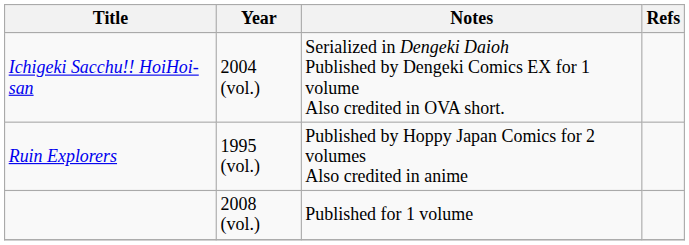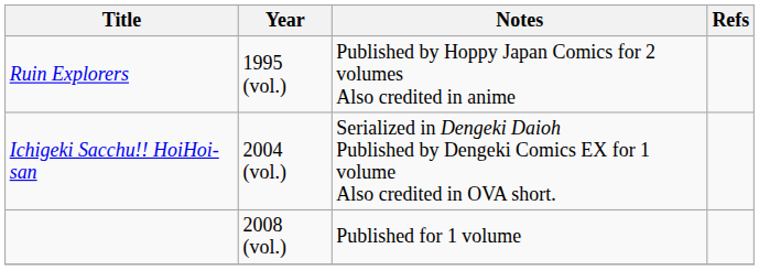 <table class="wikitable sortable">
 <tr>
 <th>Title</th>
 <th>Year</th>
 <th>Notes</th>
 <th>Refs</th>
 </tr>
 <tr>
+<td><em><a href='#'>Ruin Explorers</a></em></td>
+<td>1995 (vol.)</td>
+<td>Published by Hoppy Japan Comics for 2 volumes<br>Also credited in anime</td>
+<td></td>
+</tr>
+<tr>
 <td><em><a href='#'>Ichigeki Sacchu!! HoiHoi-san</a></em></td>
 <td>2004 (vol.)</td>
 <td>Serialized in <em>Dengeki Daioh</em><br>Published by Dengeki Comics EX for 1 volume<br>Also credited in OVA short.</td>
-<td></td>
-</tr>
-<tr>
-<td><em><a href='#'>Ruin Explorers</a></em></td>
-<td>1995 (vol.)</td>
-<td>Published by Hoppy Japan Comics for 2 volumes<br>Also credited in anime</td>
 <td></td>
 </tr>
 <tr>
 <td></td>
 <td>2008 (vol.)</td>
 <td>Published for 1 volume</td>
 <td></td>
 </tr>
 <tr>
 </tr>
 </table>
